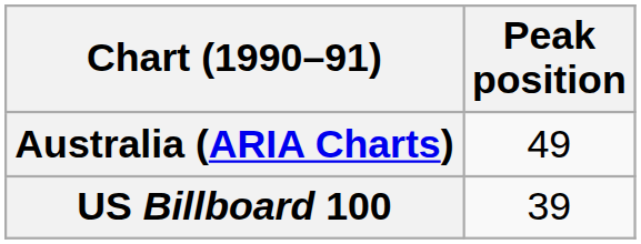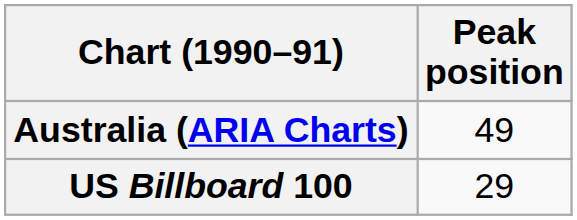 <table class="wikitable sortable plainrowheaders" style="text-align:center">
 <tr>
 <th scope="col">Chart (1990–91)</th>
 <th scope="col">Peak<br>position</th>
 </tr>
 <tr>
 <th scope="row">Australia (<a href='#'>ARIA Charts</a>)</th>
 <td>49</td>
 </tr>
 <tr>
 <th scope="row">US <em>Billboard</em> 100</th>
-<td>39</td>
+<td>29</td>
 </tr>
 </table>
